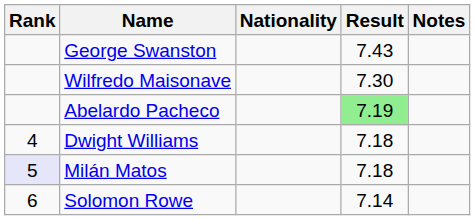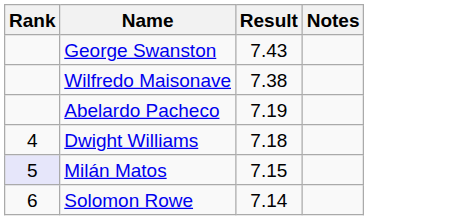 <table class="wikitable sortable" style="text-align:center;font-size:95%">
 <tr>
 <th>Rank</th>
 <th>Name</th>
-<th>Nationality</th>
 <th>Result</th>
 <th>Notes</th>
 </tr>
 <tr>
 <td></td>
 <td align=left><a href='#'>George Swanston</a></td>
-<td align=left></td>
 <td>7.43</td>
 <td></td>
 </tr>
 <tr>
 <td></td>
 <td align=left><a href='#'>Wilfredo Maisonave</a></td>
-<td align=left></td>
-<td>7.30</td>
+<td>7.38</td>
 <td></td>
 </tr>
 <tr>
 <td></td>
 <td align=left><a href='#'>Abelardo Pacheco</a></td>
-<td align=left></td>
-<td style="background: lightgreen;">7.19</td>
+<td>7.19</td>
 <td></td>
 </tr>
 <tr>
 <td>4</td>
 <td align=left><a href='#'>Dwight Williams</a></td>
-<td align=left></td>
 <td>7.18</td>
 <td></td>
 </tr>
 <tr>
 <td style="background: lavender;">5</td>
 <td align=left><a href='#'>Milán Matos</a></td>
-<td align=left></td>
-<td>7.18</td>
+<td>7.15</td>
 <td></td>
 </tr>
 <tr>
 <td>6</td>
 <td align=left><a href='#'>Solomon Rowe</a></td>
-<td align=left></td>
 <td>7.14</td>
 <td></td>
 </tr>
 </table>
